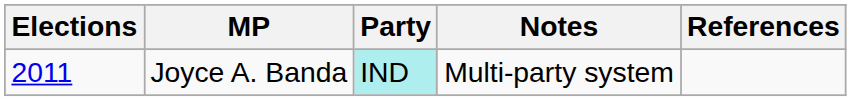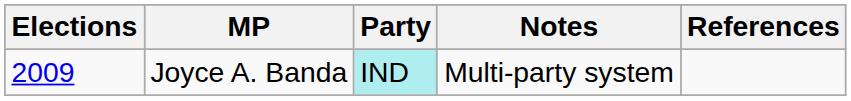 <table class="wikitable">
 <tr>
 <th>Elections</th>
 <th>MP</th>
 <th>Party</th>
 <th>Notes</th>
 <th>References</th>
 </tr>
 <tr>
-<td><a href='#'>2011</a></td>
+<td><a href='#'>2009</a></td>
 <td>Joyce A. Banda</td>
 <td style="background: paleturquoise;">IND</td>
 <td>Multi-party system</td>
 <td></td>
 </tr>
 </table>
